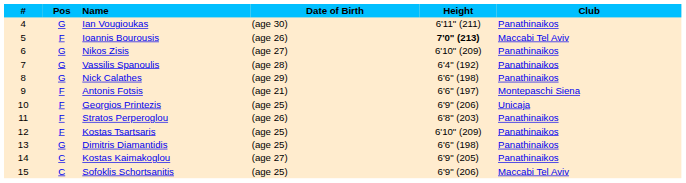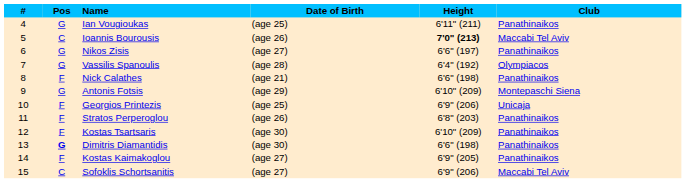 <table border=0 cellpadding=2 cellspacing=0  |- bgcolor=#FFECCE style="text-align:center; font-size:90%;" width=80%>
 <tr bgcolor=#00BFFF>
 <th width=5%>#</th>
 <th width=5%>Pos</th>
 <th width=22% align=left>Name</th>
 <th width=22%>Date of Birth</th>
 <th width=10%>Height</th>
 <th width=24%>Club</th>
 </tr>
 <tr>
 </tr>
 <tr>
 <td>4</td>
 <td><a href='#'>G</a></td>
 <td align=left><a href='#'>Ian Vougioukas</a></td>
-<td align=left> (age 30)</td>
+<td align=left> (age 25)</td>
 <td>6'11" (211)</td>
 <td align=left> <a href='#'>Panathinaikos</a></td>
 </tr>
 <tr>
 <td>5</td>
-<td><a href='#'>F</a></td>
+<td><a href='#'>C</a></td>
 <td align=left><a href='#'>Ioannis Bourousis</a></td>
 <td align=left> (age 26)</td>
 <td><strong>7'0" (213)</strong></td>
 <td align=left> <a href='#'>Maccabi Tel Aviv</a></td>
 </tr>
 <tr>
 <td>6</td>
 <td><a href='#'>G</a></td>
 <td align=left><a href='#'>Nikos Zisis</a></td>
 <td align=left> (age 27)</td>
-<td>6'10" (209)</td>
+<td>6'6" (197)</td>
 <td align=left> <a href='#'>Panathinaikos</a></td>
 </tr>
 <tr>
 <td>7</td>
 <td><a href='#'>G</a></td>
 <td align=left><a href='#'>Vassilis Spanoulis</a></td>
 <td align=left> (age 28)</td>
 <td>6'4" (192)</td>
-<td align=left> <a href='#'>Panathinaikos</a></td>
+<td align=left> <a href='#'>Olympiacos</a></td>
 </tr>
 <tr>
 <td>8</td>
-<td><a href='#'>G</a></td>
+<td><a href='#'>F</a></td>
 <td align=left><a href='#'>Nick Calathes</a></td>
-<td align=left> (age 29)</td>
+<td align=left> (age 21)</td>
 <td>6'6" (198)</td>
 <td align=left>  <a href='#'>Panathinaikos</a></td>
 </tr>
 <tr>
 <td>9</td>
-<td><a href='#'>F</a></td>
+<td><a href='#'>G</a></td>
 <td align=left><a href='#'>Antonis Fotsis</a></td>
-<td align=left> (age 21)</td>
-<td>6'6" (197)</td>
+<td align=left> (age 29)</td>
+<td>6'10" (209)</td>
 <td align=left> <a href='#'>Montepaschi Siena</a></td>
 </tr>
 <tr>
 <td>10</td>
 <td><a href='#'>F</a></td>
 <td align=left><a href='#'>Georgios Printezis</a></td>
 <td align=left> (age 25)</td>
 <td>6'9" (206)</td>
 <td align=left> <a href='#'>Unicaja</a></td>
 </tr>
 <tr>
 <td>11</td>
 <td><a href='#'>F</a></td>
 <td align=left><a href='#'>Stratos Perperoglou</a></td>
 <td align=left> (age 26)</td>
 <td>6'8" (203)</td>
 <td align=left> <a href='#'>Panathinaikos</a></td>
 </tr>
 <tr>
 <td>12</td>
 <td><a href='#'>F</a></td>
 <td align=left><a href='#'>Kostas Tsartsaris</a></td>
-<td align=left> (age 25)</td>
+<td align=left> (age 30)</td>
 <td>6'10" (209)</td>
 <td align=left> <a href='#'>Panathinaikos</a></td>
 </tr>
 <tr>
 <td>13</td>
-<td><a href='#'>G</a></td>
+<td><strong><a href='#'>G</a></strong></td>
 <td align=left><a href='#'>Dimitris Diamantidis</a></td>
-<td align=left> (age 25)</td>
+<td align=left> (age 30)</td>
 <td>6'6" (198)</td>
 <td align=left> <a href='#'>Panathinaikos</a></td>
 </tr>
 <tr>
 <td>14</td>
-<td><a href='#'>C</a></td>
+<td><a href='#'>F</a></td>
 <td align=left><a href='#'>Kostas Kaimakoglou</a></td>
 <td align=left> (age 27)</td>
 <td>6'9" (205)</td>
 <td align=left> <a href='#'>Panathinaikos</a></td>
 </tr>
 <tr>
 <td>15</td>
 <td><a href='#'>C</a></td>
 <td align=left><a href='#'>Sofoklis Schortsanitis</a></td>
-<td align=left> (age 25)</td>
+<td align=left> (age 27)</td>
 <td>6'9" (206)</td>
 <td align=left> <a href='#'>Maccabi Tel Aviv</a></td>
 </tr>
 </table>
